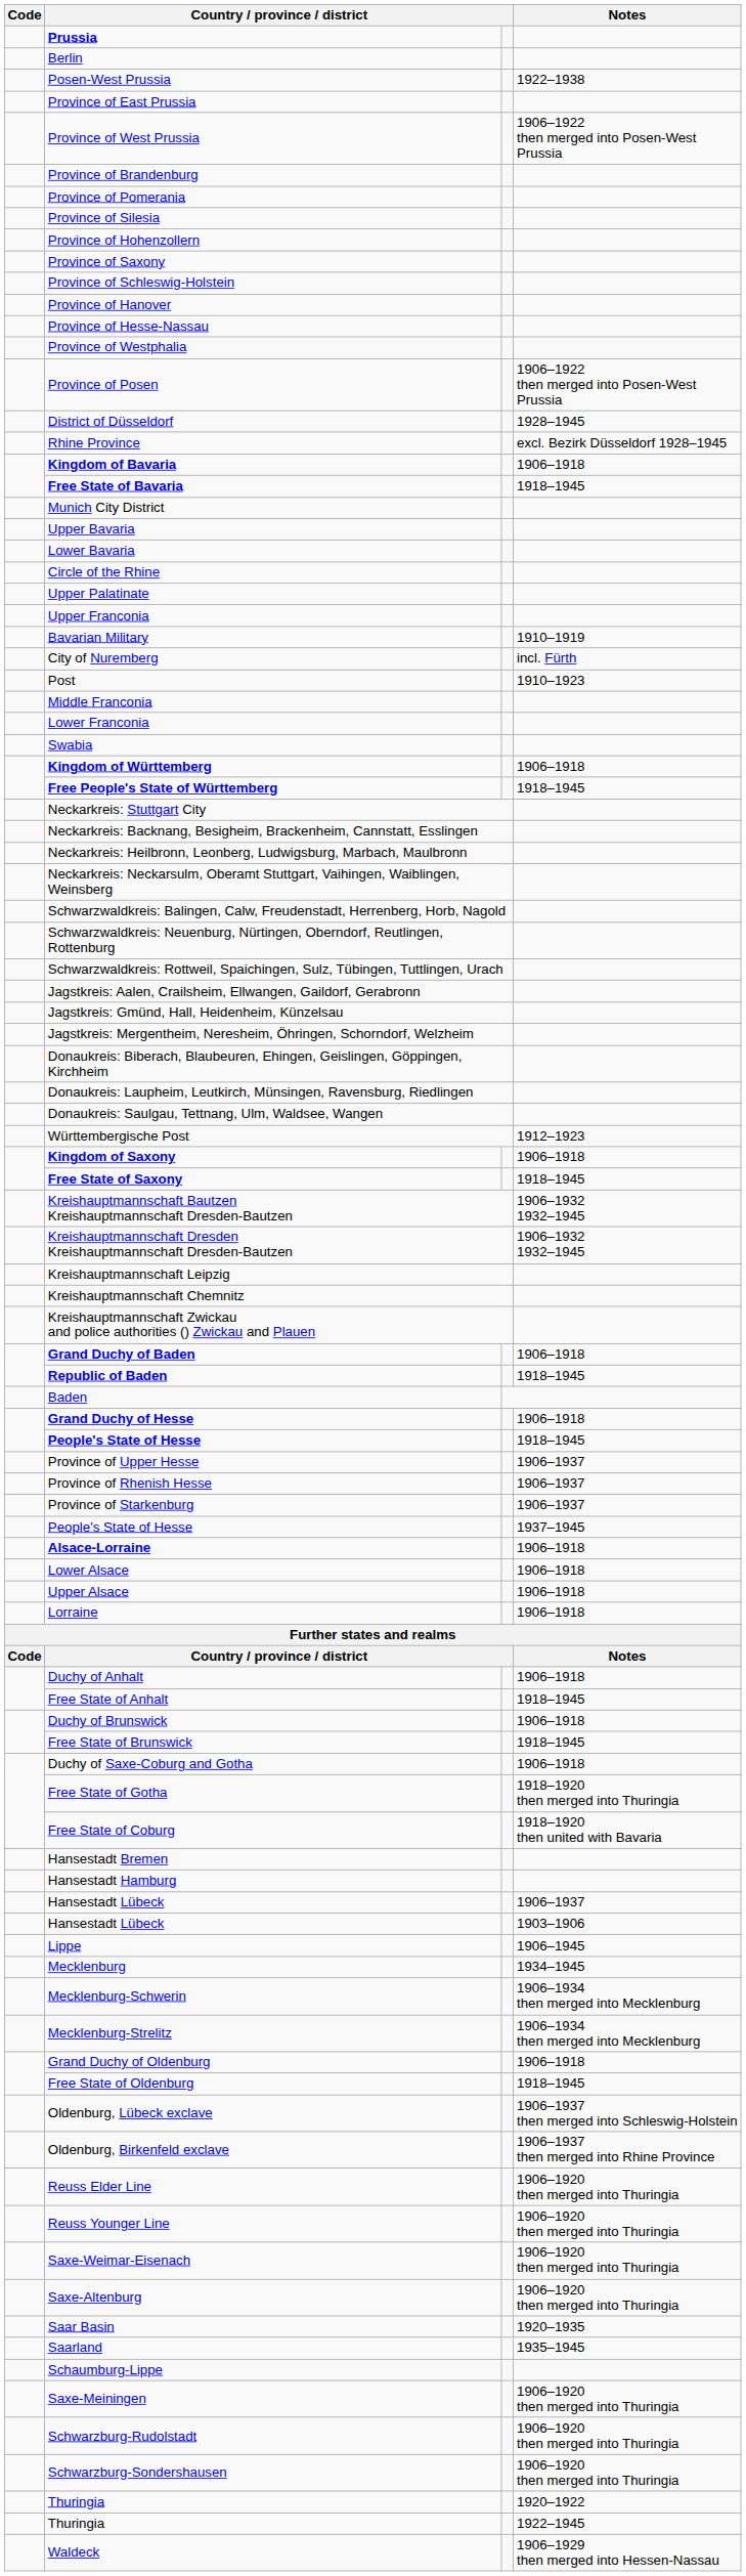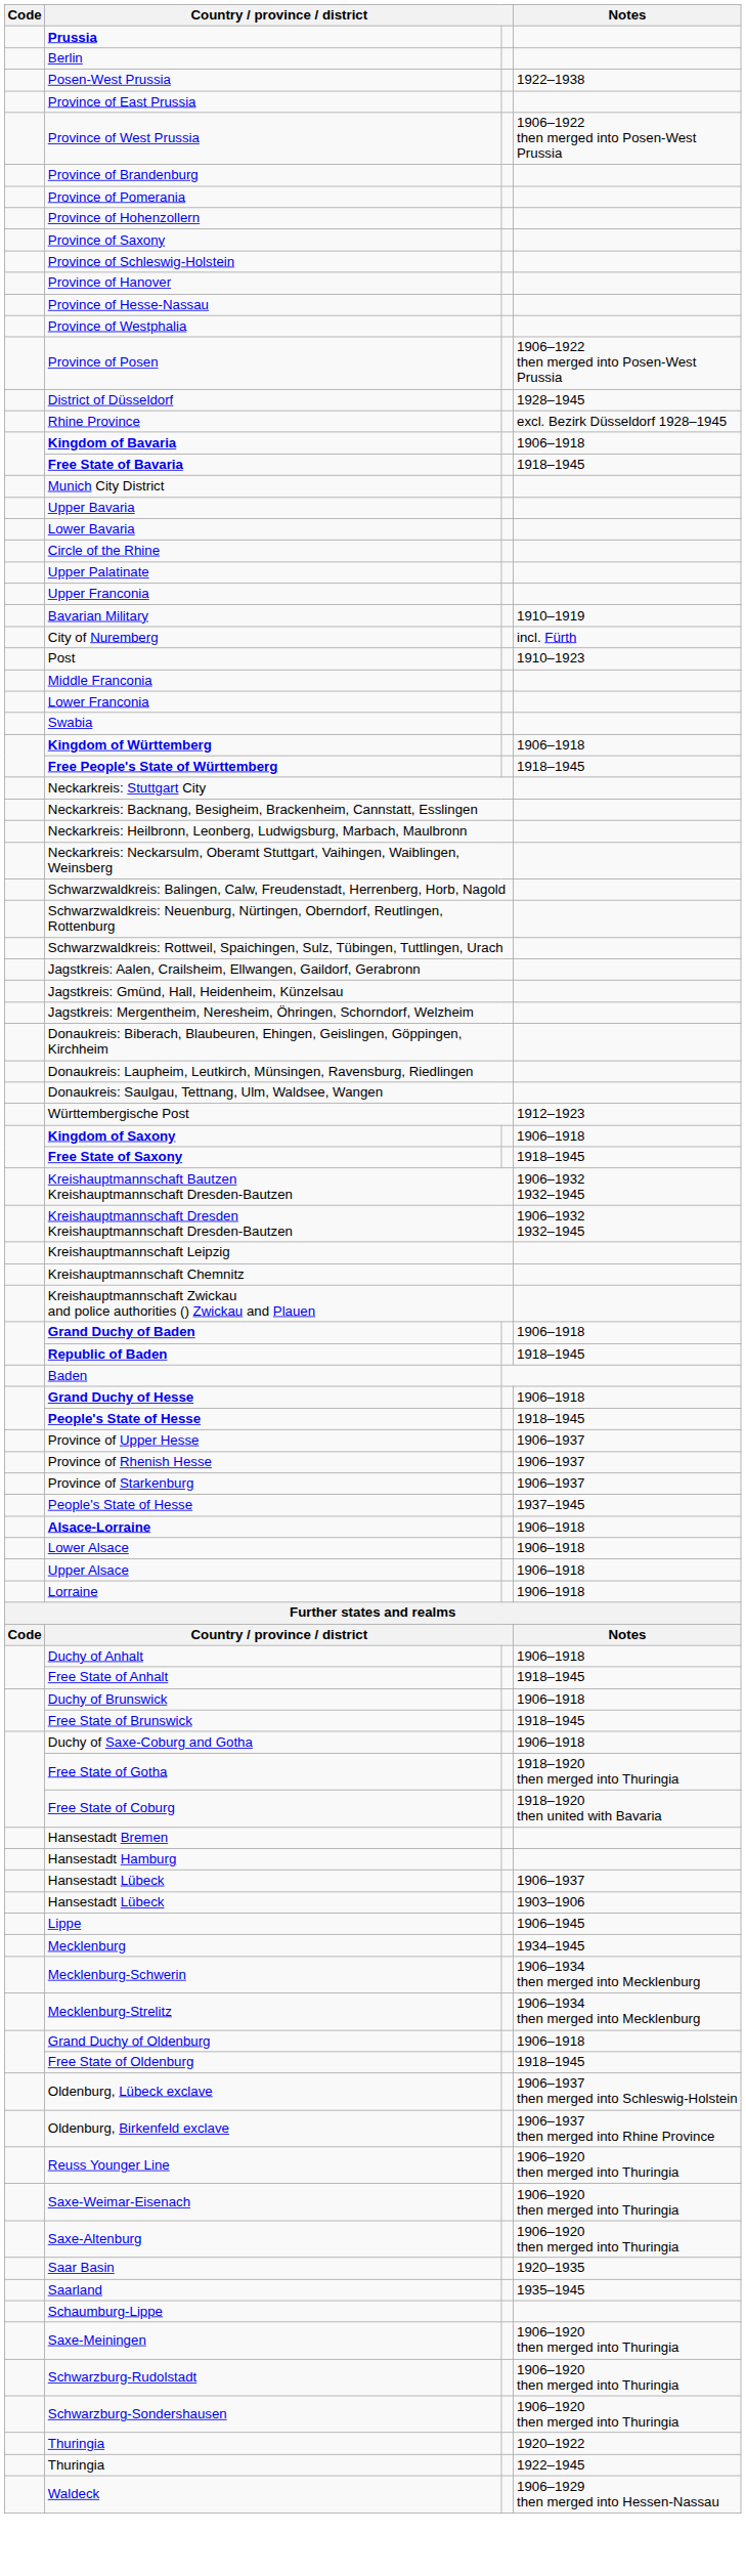 <table class="wikitable mw-collapsible">
 <tr>
 <th>Code</th>
 <th colspan="2">Country / province / district</th>
 <th scope="col">Notes</th>
 </tr>
 <tr>
 <td></td>
 <td><strong><a href='#'>Prussia</a></strong></td>
 <td></td>
 </tr>
 <tr>
 <td></td>
 <td><a href='#'>Berlin</a></td>
 <td></td>
 <td></td>
 </tr>
 <tr>
 <td></td>
 <td><a href='#'>Posen-West Prussia</a></td>
 <td></td>
 <td>1922–1938</td>
 </tr>
 <tr>
 <td></td>
 <td><a href='#'>Province of East Prussia</a></td>
 <td></td>
 <td></td>
 </tr>
 <tr>
 <td></td>
 <td><a href='#'>Province of West Prussia</a></td>
 <td></td>
 <td>1906–1922<br>then merged into Posen-West Prussia</td>
 </tr>
 <tr>
 <td></td>
 <td><a href='#'>Province of Brandenburg</a></td>
 <td></td>
 <td></td>
 </tr>
 <tr>
 <td></td>
 <td><a href='#'>Province of Pomerania</a></td>
-<td></td>
-<td></td>
-</tr>
-<tr>
-<td></td>
-<td><a href='#'>Province of Silesia</a></td>
 <td></td>
 <td></td>
 </tr>
 <tr>
 <td></td>
 <td><a href='#'>Province of Hohenzollern</a></td>
 <td></td>
 <td></td>
 </tr>
 <tr>
 <td></td>
 <td><a href='#'>Province of Saxony</a></td>
 <td></td>
 <td></td>
 </tr>
 <tr>
 <td></td>
 <td><a href='#'>Province of Schleswig-Holstein</a></td>
 <td></td>
 <td></td>
 </tr>
 <tr>
 <td></td>
 <td><a href='#'>Province of Hanover</a></td>
 <td></td>
 <td></td>
 </tr>
 <tr>
 <td></td>
 <td><a href='#'>Province of Hesse-Nassau</a></td>
 <td></td>
 <td></td>
 </tr>
 <tr>
 <td></td>
 <td><a href='#'>Province of Westphalia</a></td>
 <td></td>
 <td></td>
 </tr>
 <tr>
 <td></td>
 <td><a href='#'>Province of Posen</a></td>
 <td></td>
 <td>1906–1922<br>then merged into Posen-West Prussia</td>
 </tr>
 <tr>
 <td></td>
 <td><a href='#'>District of Düsseldorf</a></td>
 <td></td>
 <td>1928–1945</td>
 </tr>
 <tr>
 <td></td>
 <td><a href='#'>Rhine Province</a></td>
 <td></td>
 <td>excl. Bezirk Düsseldorf 1928–1945</td>
 </tr>
 <tr>
 <td rowspan="2"></td>
 <td><strong><a href='#'>Kingdom of Bavaria</a></strong></td>
 <td></td>
 <td>1906–1918</td>
 </tr>
 <tr>
 <td><strong><a href='#'>Free State of Bavaria</a></strong></td>
 <td></td>
 <td>1918–1945</td>
 </tr>
 <tr>
 <td></td>
 <td><a href='#'>Munich</a> City District</td>
 <td></td>
 <td></td>
 </tr>
 <tr>
 <td></td>
 <td><a href='#'>Upper Bavaria</a></td>
 <td></td>
 <td></td>
 </tr>
 <tr>
 <td></td>
 <td><a href='#'>Lower Bavaria</a></td>
 <td></td>
 <td></td>
 </tr>
 <tr>
 <td></td>
 <td><a href='#'>Circle of the Rhine</a></td>
 <td></td>
 <td></td>
 </tr>
 <tr>
 <td></td>
 <td><a href='#'>Upper Palatinate</a></td>
 <td></td>
 <td></td>
 </tr>
 <tr>
 <td></td>
 <td><a href='#'>Upper Franconia</a></td>
 <td></td>
 <td></td>
 </tr>
 <tr>
 <td></td>
 <td><a href='#'>Bavarian Military</a></td>
 <td></td>
 <td>1910–1919</td>
 </tr>
 <tr>
 <td></td>
 <td>City of <a href='#'>Nuremberg</a></td>
 <td></td>
 <td>incl. <a href='#'>Fürth</a></td>
 </tr>
 <tr>
 <td></td>
 <td>Post</td>
 <td></td>
 <td>1910–1923</td>
 </tr>
 <tr>
 <td></td>
 <td><a href='#'>Middle Franconia</a></td>
 <td></td>
 <td></td>
 </tr>
 <tr>
 <td></td>
 <td><a href='#'>Lower Franconia</a></td>
 <td></td>
 <td></td>
 </tr>
 <tr>
 <td></td>
 <td><a href='#'>Swabia</a></td>
 <td></td>
 <td></td>
 </tr>
 <tr>
 <td rowspan="2"></td>
 <td><strong><a href='#'>Kingdom of Württemberg</a></strong></td>
 <td></td>
 <td>1906–1918</td>
 </tr>
 <tr>
 <td><strong><a href='#'>Free People's State of Württemberg</a></strong></td>
 <td></td>
 <td>1918–1945</td>
 </tr>
 <tr>
 <td></td>
 <td colspan="2">Neckarkreis: <a href='#'>Stuttgart</a> City</td>
 <td></td>
 </tr>
 <tr>
 <td></td>
 <td colspan="2">Neckarkreis:  Backnang, Besigheim, Brackenheim, Cannstatt, Esslingen</td>
 <td></td>
 </tr>
 <tr>
 <td></td>
 <td colspan="2">Neckarkreis:  Heilbronn, Leonberg, Ludwigsburg, Marbach, Maulbronn</td>
 <td></td>
 </tr>
 <tr>
 <td></td>
 <td colspan="2">Neckarkreis:  Neckarsulm, Oberamt Stuttgart, Vaihingen, Waiblingen, Weinsberg</td>
 <td></td>
 </tr>
 <tr>
 <td></td>
 <td colspan="2">Schwarzwaldkreis:  Balingen, Calw, Freudenstadt, Herrenberg, Horb, Nagold</td>
 <td></td>
 </tr>
 <tr>
 <td></td>
 <td colspan="2">Schwarzwaldkreis:  Neuenburg, Nürtingen, Oberndorf, Reutlingen, Rottenburg</td>
 <td></td>
 </tr>
 <tr>
 <td></td>
 <td colspan="2">Schwarzwaldkreis:  Rottweil, Spaichingen, Sulz, Tübingen, Tuttlingen, Urach</td>
 <td></td>
 </tr>
 <tr>
 <td></td>
 <td colspan="2">Jagstkreis:  Aalen, Crailsheim, Ellwangen, Gaildorf, Gerabronn</td>
 <td></td>
 </tr>
 <tr>
 <td></td>
 <td colspan="2">Jagstkreis:  Gmünd, Hall, Heidenheim, Künzelsau</td>
 <td></td>
 </tr>
 <tr>
 <td></td>
 <td colspan="2">Jagstkreis:  Mergentheim, Neresheim, Öhringen, Schorndorf, Welzheim</td>
 <td></td>
 </tr>
 <tr>
 <td></td>
 <td colspan="2">Donaukreis:  Biberach, Blaubeuren, Ehingen, Geislingen, Göppingen, Kirchheim</td>
 <td></td>
 </tr>
 <tr>
 <td></td>
 <td colspan="2">Donaukreis:  Laupheim, Leutkirch, Münsingen, Ravensburg, Riedlingen</td>
 <td></td>
 </tr>
 <tr>
 <td></td>
 <td colspan="2">Donaukreis:  Saulgau, Tettnang, Ulm, Waldsee, Wangen</td>
 <td></td>
 </tr>
 <tr>
 <td></td>
 <td colspan="2">Württembergische Post</td>
 <td>1912–1923</td>
 </tr>
 <tr>
 <td rowspan="2"></td>
 <td><strong><a href='#'>Kingdom of Saxony</a></strong></td>
 <td></td>
 <td>1906–1918</td>
 </tr>
 <tr>
 <td><strong><a href='#'>Free State of Saxony</a></strong></td>
 <td></td>
 <td>1918–1945</td>
 </tr>
 <tr>
 <td></td>
 <td colspan="2"><a href='#'>Kreishauptmannschaft Bautzen</a><br>Kreishauptmannschaft Dresden-Bautzen</td>
 <td>1906–1932<br>1932–1945</td>
 </tr>
 <tr>
 <td></td>
 <td colspan="2"><a href='#'>Kreishauptmannschaft Dresden</a><br>Kreishauptmannschaft Dresden-Bautzen</td>
 <td>1906–1932<br>1932–1945</td>
 </tr>
 <tr>
 <td></td>
 <td colspan="2">Kreishauptmannschaft Leipzig</td>
 <td></td>
 </tr>
 <tr>
 <td></td>
 <td colspan="2">Kreishauptmannschaft Chemnitz</td>
 <td></td>
 </tr>
 <tr>
 <td></td>
 <td colspan="2">Kreishauptmannschaft Zwickau<br>and police authorities () <a href='#'>Zwickau</a> and <a href='#'>Plauen</a></td>
 <td></td>
 </tr>
 <tr>
 <td rowspan="2"></td>
 <td><strong><a href='#'>Grand Duchy of Baden</a></strong></td>
 <td></td>
 <td>1906–1918</td>
 </tr>
 <tr>
 <td><strong><a href='#'>Republic of Baden</a></strong></td>
 <td></td>
 <td>1918–1945</td>
 </tr>
 <tr>
 <td></td>
 <td><a href='#'>Baden</a></td>
 </tr>
 <tr>
 <td rowspan="2"></td>
 <td><strong><a href='#'>Grand Duchy of Hesse</a></strong></td>
 <td></td>
 <td>1906–1918</td>
 </tr>
 <tr>
 <td><strong><a href='#'>People's State of Hesse</a></strong></td>
 <td></td>
 <td>1918–1945</td>
 </tr>
 <tr>
 <td></td>
 <td>Province of <a href='#'>Upper Hesse</a></td>
 <td></td>
 <td>1906–1937</td>
 </tr>
 <tr>
 <td></td>
 <td>Province of <a href='#'>Rhenish Hesse</a></td>
 <td></td>
 <td>1906–1937</td>
 </tr>
 <tr>
 <td></td>
 <td>Province of <a href='#'>Starkenburg</a></td>
 <td></td>
 <td>1906–1937</td>
 </tr>
 <tr>
 <td></td>
 <td><a href='#'>People's State of Hesse</a></td>
 <td></td>
 <td>1937–1945</td>
 </tr>
 <tr>
 <td></td>
 <td><strong><a href='#'>Alsace-Lorraine</a></strong></td>
 <td></td>
 <td>1906–1918</td>
 </tr>
 <tr>
 <td></td>
 <td><a href='#'>Lower Alsace</a></td>
 <td></td>
 <td>1906–1918</td>
 </tr>
 <tr>
 <td></td>
 <td><a href='#'>Upper Alsace</a></td>
 <td></td>
 <td>1906–1918</td>
 </tr>
 <tr>
 <td></td>
 <td><a href='#'>Lorraine</a></td>
 <td></td>
 <td>1906–1918</td>
 </tr>
 <tr>
 <th colspan="4"><strong>Further states and realms</strong></th>
 </tr>
 <tr>
 <th>Code</th>
 <th colspan="2">Country / province / district</th>
 <th scope="col">Notes</th>
 </tr>
 <tr>
 <td rowspan="2"></td>
 <td><a href='#'>Duchy of Anhalt</a></td>
 <td></td>
 <td>1906–1918</td>
 </tr>
 <tr>
 <td><a href='#'>Free State of Anhalt</a></td>
 <td></td>
 <td>1918–1945</td>
 </tr>
 <tr>
 <td rowspan="2"></td>
 <td><a href='#'>Duchy of Brunswick</a></td>
 <td></td>
 <td>1906–1918</td>
 </tr>
 <tr>
 <td><a href='#'>Free State of Brunswick</a></td>
 <td></td>
 <td>1918–1945</td>
 </tr>
 <tr>
 <td rowspan="3"></td>
 <td>Duchy of <a href='#'>Saxe-Coburg and Gotha</a></td>
 <td></td>
 <td>1906–1918</td>
 </tr>
 <tr>
 <td><a href='#'>Free State of Gotha</a></td>
 <td></td>
 <td>1918–1920<br>then merged into Thuringia</td>
 </tr>
 <tr>
 <td><a href='#'>Free State of Coburg</a></td>
 <td></td>
 <td>1918–1920<br>then united with Bavaria</td>
 </tr>
 <tr>
 <td></td>
 <td>Hansestadt <a href='#'>Bremen</a></td>
 <td></td>
 <td></td>
 </tr>
 <tr>
 <td></td>
 <td>Hansestadt <a href='#'>Hamburg</a></td>
 <td></td>
 <td></td>
 </tr>
 <tr>
 <td></td>
 <td>Hansestadt <a href='#'>Lübeck</a></td>
 <td></td>
 <td>1906–1937</td>
 </tr>
 <tr>
 <td></td>
 <td>Hansestadt <a href='#'>Lübeck</a></td>
 <td></td>
 <td>1903–1906</td>
 </tr>
 <tr>
 <td></td>
 <td><a href='#'>Lippe</a></td>
 <td></td>
 <td>1906–1945</td>
 </tr>
 <tr>
 <td></td>
 <td><a href='#'>Mecklenburg</a></td>
 <td></td>
 <td>1934–1945</td>
 </tr>
 <tr>
 <td></td>
 <td><a href='#'>Mecklenburg-Schwerin</a></td>
 <td></td>
 <td>1906–1934<br>then merged into Mecklenburg</td>
 </tr>
 <tr>
 <td></td>
 <td><a href='#'>Mecklenburg-Strelitz</a></td>
 <td></td>
 <td>1906–1934<br>then merged into Mecklenburg</td>
 </tr>
 <tr>
 <td rowspan="2"></td>
 <td><a href='#'>Grand Duchy of Oldenburg</a></td>
 <td></td>
 <td>1906–1918</td>
 </tr>
 <tr>
 <td><a href='#'>Free State of Oldenburg</a></td>
 <td></td>
 <td>1918–1945</td>
 </tr>
 <tr>
 <td></td>
 <td>Oldenburg, <a href='#'>Lübeck exclave</a></td>
 <td></td>
 <td>1906–1937<br>then merged into Schleswig-Holstein</td>
 </tr>
 <tr>
 <td></td>
 <td>Oldenburg, <a href='#'>Birkenfeld exclave</a></td>
 <td></td>
 <td>1906–1937<br>then merged into Rhine Province</td>
 </tr>
 <tr>
 <td></td>
-<td><a href='#'>Reuss Elder Line</a></td>
-<td></td>
-<td>1906–1920<br>then merged into Thuringia</td>
-</tr>
-<tr>
-<td></td>
 <td><a href='#'>Reuss Younger Line</a></td>
 <td></td>
 <td>1906–1920<br>then merged into Thuringia</td>
 </tr>
 <tr>
 <td></td>
 <td><a href='#'>Saxe-Weimar-Eisenach</a></td>
 <td></td>
 <td>1906–1920<br>then merged into Thuringia</td>
 </tr>
 <tr>
 <td></td>
 <td><a href='#'>Saxe-Altenburg</a></td>
 <td></td>
 <td>1906–1920<br>then merged into Thuringia</td>
 </tr>
 <tr>
 <td></td>
 <td><a href='#'>Saar Basin</a></td>
 <td></td>
 <td>1920–1935</td>
 </tr>
 <tr>
 <td></td>
 <td><a href='#'>Saarland</a></td>
 <td></td>
 <td>1935–1945</td>
 </tr>
 <tr>
 <td></td>
 <td><a href='#'>Schaumburg-Lippe</a></td>
 <td></td>
 <td></td>
 </tr>
 <tr>
 <td></td>
 <td><a href='#'>Saxe-Meiningen</a></td>
 <td></td>
 <td>1906–1920<br>then merged into Thuringia</td>
 </tr>
 <tr>
 <td></td>
 <td><a href='#'>Schwarzburg-Rudolstadt</a></td>
 <td></td>
 <td>1906–1920<br>then merged into Thuringia</td>
 </tr>
 <tr>
 <td></td>
 <td><a href='#'>Schwarzburg-Sondershausen</a></td>
 <td></td>
 <td>1906–1920<br>then merged into Thuringia</td>
 </tr>
 <tr>
 <td></td>
 <td><a href='#'>Thuringia</a></td>
 <td></td>
 <td>1920–1922</td>
 </tr>
 <tr>
 <td></td>
 <td>Thuringia</td>
 <td></td>
 <td>1922–1945</td>
 </tr>
 <tr>
 <td></td>
 <td><a href='#'>Waldeck</a></td>
 <td></td>
 <td>1906–1929<br>then merged into Hessen-Nassau</td>
 </tr>
 </table>
